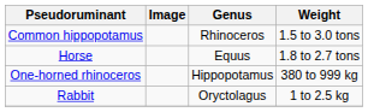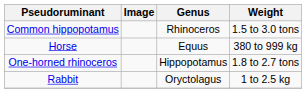 <table class="wikitable sortable" style="text-align:center;">
 <tr>
 <th>Pseudoruminant</th>
 <th>Image</th>
 <th>Genus</th>
 <th>Weight</th>
 </tr>
 <tr>
 <td><a href='#'>Common hippopotamus</a></td>
 <td align="center"></td>
 <td>Rhinoceros</td>
 <td>1.5 to 3.0 tons</td>
 </tr>
 <tr>
 <td><a href='#'>Horse</a></td>
 <td align="center"></td>
 <td>Equus</td>
-<td>1.8 to 2.7 tons</td>
+<td>380 to 999 kg</td>
 </tr>
 <tr>
 <td><a href='#'>One-horned rhinoceros</a></td>
 <td align="center"></td>
 <td>Hippopotamus</td>
-<td>380 to 999 kg</td>
+<td>1.8 to 2.7 tons</td>
 </tr>
 <tr>
 <td><a href='#'>Rabbit</a></td>
 <td align="center"></td>
 <td>Oryctolagus</td>
 <td>1 to 2.5 kg</td>
 </tr>
 <tr>
 </tr>
 </table>
